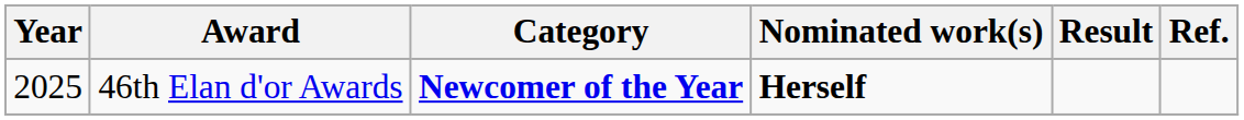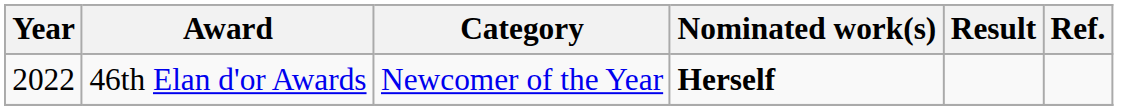 <table class="wikitable">
 <tr>
 <th>Year</th>
 <th>Award</th>
 <th>Category</th>
 <th>Nominated work(s)</th>
 <th>Result</th>
 <th>Ref.</th>
 </tr>
 <tr>
-<td>2025</td>
+<td>2022</td>
 <td>46th <a href='#'>Elan d'or Awards</a></td>
-<td><strong><a href='#'>Newcomer of the Year</a></strong></td>
+<td><a href='#'>Newcomer of the Year</a></td>
 <td><strong>Herself</strong></td>
 <td></td>
 <td></td>
 </tr>
 <tr>
 </tr>
 </table>
